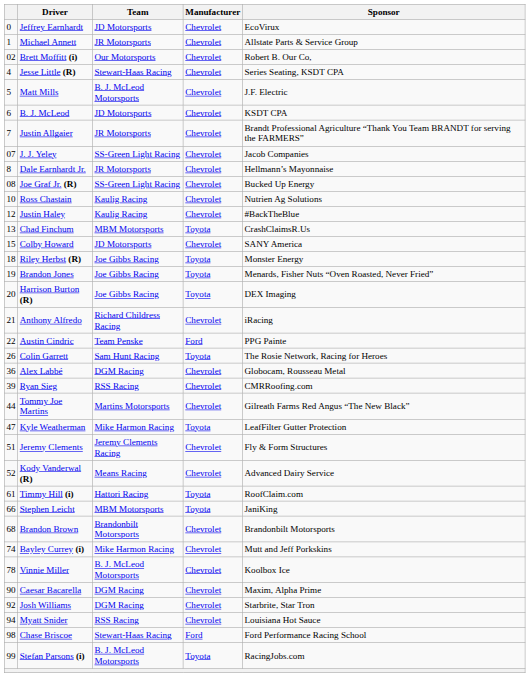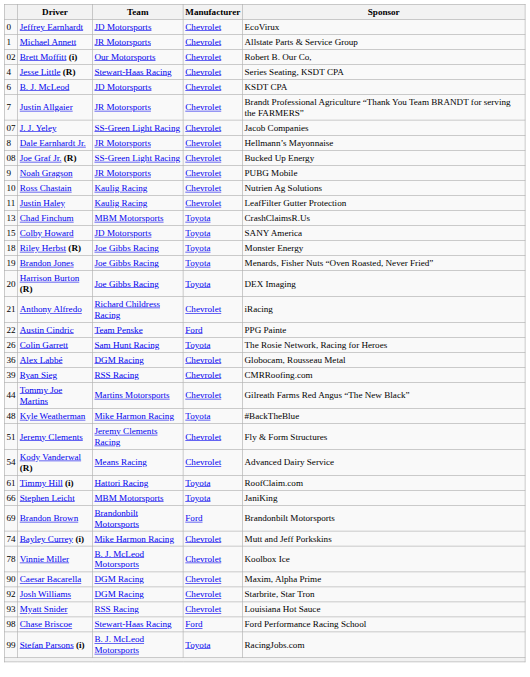 <table class="wikitable" style="font-size:95%">
 <tr>
 <th></th>
 <th>Driver</th>
 <th>Team</th>
 <th>Manufacturer</th>
 <th>Sponsor</th>
 </tr>
 <tr>
 <td>0</td>
 <td><a href='#'>Jeffrey Earnhardt</a></td>
 <td><a href='#'>JD Motorsports</a></td>
 <td><a href='#'>Chevrolet</a></td>
 <td>EcoVirux</td>
 </tr>
 <tr>
 <td>1</td>
 <td><a href='#'>Michael Annett</a></td>
 <td><a href='#'>JR Motorsports</a></td>
 <td><a href='#'>Chevrolet</a></td>
 <td>Allstate Parts & Service Group</td>
 </tr>
 <tr>
 <td>02</td>
 <td><a href='#'>Brett Moffitt</a> <strong>(i)</strong></td>
 <td><a href='#'>Our Motorsports</a></td>
 <td><a href='#'>Chevrolet</a></td>
 <td>Robert B. Our Co,</td>
 </tr>
 <tr>
 <td>4</td>
 <td><a href='#'>Jesse Little</a> <strong>(R)</strong></td>
 <td><a href='#'>Stewart-Haas Racing</a></td>
 <td><a href='#'>Chevrolet</a></td>
 <td>Series Seating, KSDT CPA</td>
 </tr>
 <tr>
-<td>5</td>
-<td><a href='#'>Matt Mills</a></td>
-<td><a href='#'>B. J. McLeod Motorsports</a></td>
-<td><a href='#'>Chevrolet</a></td>
-<td>J.F. Electric</td>
-</tr>
-<tr>
 <td>6</td>
 <td><a href='#'>B. J. McLeod</a></td>
 <td><a href='#'>JD Motorsports</a></td>
 <td><a href='#'>Chevrolet</a></td>
 <td>KSDT CPA</td>
 </tr>
 <tr>
 <td>7</td>
 <td><a href='#'>Justin Allgaier</a></td>
 <td><a href='#'>JR Motorsports</a></td>
 <td><a href='#'>Chevrolet</a></td>
 <td>Brandt Professional Agriculture “Thank You Team BRANDT for serving the FARMERS”</td>
 </tr>
 <tr>
 <td>07</td>
 <td><a href='#'>J. J. Yeley</a></td>
 <td><a href='#'>SS-Green Light Racing</a></td>
 <td><a href='#'>Chevrolet</a></td>
 <td>Jacob Companies</td>
 </tr>
 <tr>
 <td>8</td>
 <td><a href='#'>Dale Earnhardt Jr.</a></td>
 <td><a href='#'>JR Motorsports</a></td>
 <td><a href='#'>Chevrolet</a></td>
 <td>Hellmann’s Mayonnaise</td>
 </tr>
 <tr>
 <td>08</td>
 <td><a href='#'>Joe Graf Jr.</a> <strong>(R)</strong></td>
 <td><a href='#'>SS-Green Light Racing</a></td>
 <td><a href='#'>Chevrolet</a></td>
 <td>Bucked Up Energy</td>
 </tr>
 <tr>
+<td>9</td>
+<td><a href='#'>Noah Gragson</a></td>
+<td><a href='#'>JR Motorsports</a></td>
+<td><a href='#'>Chevrolet</a></td>
+<td>PUBG Mobile</td>
+</tr>
+<tr>
 <td>10</td>
 <td><a href='#'>Ross Chastain</a></td>
 <td><a href='#'>Kaulig Racing</a></td>
 <td><a href='#'>Chevrolet</a></td>
 <td>Nutrien Ag Solutions</td>
 </tr>
 <tr>
-<td>12</td>
+<td>11</td>
 <td><a href='#'>Justin Haley</a></td>
 <td><a href='#'>Kaulig Racing</a></td>
 <td><a href='#'>Chevrolet</a></td>
-<td>#BackTheBlue</td>
+<td>LeafFilter Gutter Protection</td>
 </tr>
 <tr>
 <td>13</td>
 <td><a href='#'>Chad Finchum</a></td>
 <td><a href='#'>MBM Motorsports</a></td>
 <td><a href='#'>Toyota</a></td>
 <td>CrashClaimsR.Us</td>
 </tr>
 <tr>
 <td>15</td>
 <td><a href='#'>Colby Howard</a></td>
 <td><a href='#'>JD Motorsports</a></td>
-<td><a href='#'>Chevrolet</a></td>
+<td><a href='#'>Toyota</a></td>
 <td>SANY America</td>
 </tr>
 <tr>
 <td>18</td>
 <td><a href='#'>Riley Herbst</a> <strong>(R)</strong></td>
 <td><a href='#'>Joe Gibbs Racing</a></td>
 <td><a href='#'>Toyota</a></td>
 <td>Monster Energy</td>
 </tr>
 <tr>
 <td>19</td>
 <td><a href='#'>Brandon Jones</a></td>
 <td><a href='#'>Joe Gibbs Racing</a></td>
 <td><a href='#'>Toyota</a></td>
 <td>Menards, Fisher Nuts “Oven Roasted, Never Fried”</td>
 </tr>
 <tr>
 <td>20</td>
 <td><a href='#'>Harrison Burton</a> <strong>(R)</strong></td>
 <td><a href='#'>Joe Gibbs Racing</a></td>
 <td><a href='#'>Toyota</a></td>
 <td>DEX Imaging</td>
 </tr>
 <tr>
 <td>21</td>
 <td><a href='#'>Anthony Alfredo</a></td>
 <td><a href='#'>Richard Childress Racing</a></td>
 <td><a href='#'>Chevrolet</a></td>
 <td>iRacing</td>
 </tr>
 <tr>
 <td>22</td>
 <td><a href='#'>Austin Cindric</a></td>
 <td><a href='#'>Team Penske</a></td>
 <td><a href='#'>Ford</a></td>
 <td>PPG Painte</td>
 </tr>
 <tr>
 <td>26</td>
 <td><a href='#'>Colin Garrett</a></td>
 <td><a href='#'>Sam Hunt Racing</a></td>
 <td><a href='#'>Toyota</a></td>
 <td>The Rosie Network, Racing for Heroes</td>
 </tr>
 <tr>
 <td>36</td>
 <td><a href='#'>Alex Labbé</a></td>
 <td><a href='#'>DGM Racing</a></td>
 <td><a href='#'>Chevrolet</a></td>
 <td>Globocam, Rousseau Metal</td>
 </tr>
 <tr>
 <td>39</td>
 <td><a href='#'>Ryan Sieg</a></td>
 <td><a href='#'>RSS Racing</a></td>
 <td><a href='#'>Chevrolet</a></td>
 <td>CMRRoofing.com</td>
 </tr>
 <tr>
 <td>44</td>
 <td><a href='#'>Tommy Joe Martins</a></td>
 <td><a href='#'>Martins Motorsports</a></td>
 <td><a href='#'>Chevrolet</a></td>
 <td>Gilreath Farms Red Angus “The New Black”</td>
 </tr>
 <tr>
-<td>47</td>
+<td>48</td>
 <td><a href='#'>Kyle Weatherman</a></td>
 <td><a href='#'>Mike Harmon Racing</a></td>
 <td><a href='#'>Toyota</a></td>
-<td>LeafFilter Gutter Protection</td>
+<td>#BackTheBlue</td>
 </tr>
 <tr>
 <td>51</td>
 <td><a href='#'>Jeremy Clements</a></td>
 <td><a href='#'>Jeremy Clements Racing</a></td>
 <td><a href='#'>Chevrolet</a></td>
 <td>Fly & Form Structures</td>
 </tr>
 <tr>
-<td>52</td>
+<td>54</td>
 <td><a href='#'>Kody Vanderwal</a> <strong>(R)</strong></td>
 <td><a href='#'>Means Racing</a></td>
 <td><a href='#'>Chevrolet</a></td>
 <td>Advanced Dairy Service</td>
 </tr>
 <tr>
 <td>61</td>
 <td><a href='#'>Timmy Hill</a> <strong>(i)</strong></td>
 <td><a href='#'>Hattori Racing</a></td>
 <td><a href='#'>Toyota</a></td>
 <td>RoofClaim.com</td>
 </tr>
 <tr>
 <td>66</td>
 <td><a href='#'>Stephen Leicht</a></td>
 <td><a href='#'>MBM Motorsports</a></td>
 <td><a href='#'>Toyota</a></td>
 <td>JaniKing</td>
 </tr>
 <tr>
-<td>68</td>
+<td>69</td>
 <td><a href='#'>Brandon Brown</a></td>
 <td><a href='#'>Brandonbilt Motorsports</a></td>
-<td><a href='#'>Chevrolet</a></td>
+<td><a href='#'>Ford</a></td>
 <td>Brandonbilt Motorsports</td>
 </tr>
 <tr>
 <td>74</td>
 <td><a href='#'>Bayley Currey</a> <strong>(i)</strong></td>
 <td><a href='#'>Mike Harmon Racing</a></td>
 <td><a href='#'>Chevrolet</a></td>
 <td>Mutt and Jeff Porkskins</td>
 </tr>
 <tr>
 <td>78</td>
 <td><a href='#'>Vinnie Miller</a></td>
 <td><a href='#'>B. J. McLeod Motorsports</a></td>
 <td><a href='#'>Chevrolet</a></td>
 <td>Koolbox Ice</td>
 </tr>
 <tr>
 <td>90</td>
 <td><a href='#'>Caesar Bacarella</a></td>
 <td><a href='#'>DGM Racing</a></td>
 <td><a href='#'>Chevrolet</a></td>
 <td>Maxim, Alpha Prime</td>
 </tr>
 <tr>
 <td>92</td>
 <td><a href='#'>Josh Williams</a></td>
 <td><a href='#'>DGM Racing</a></td>
 <td><a href='#'>Chevrolet</a></td>
 <td>Starbrite, Star Tron</td>
 </tr>
 <tr>
-<td>94</td>
+<td>93</td>
 <td><a href='#'>Myatt Snider</a></td>
 <td><a href='#'>RSS Racing</a></td>
 <td><a href='#'>Chevrolet</a></td>
 <td>Louisiana Hot Sauce</td>
 </tr>
 <tr>
 <td>98</td>
 <td><a href='#'>Chase Briscoe</a></td>
 <td><a href='#'>Stewart-Haas Racing</a></td>
 <td><a href='#'>Ford</a></td>
 <td>Ford Performance Racing School</td>
 </tr>
 <tr>
 <td>99</td>
 <td><a href='#'>Stefan Parsons</a> <strong>(i)</strong></td>
 <td><a href='#'>B. J. McLeod Motorsports</a></td>
 <td><a href='#'>Toyota</a></td>
 <td>RacingJobs.com</td>
 </tr>
 <tr>
 <th colspan="5"></th>
 </tr>
 </table>
